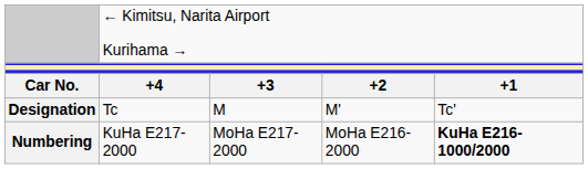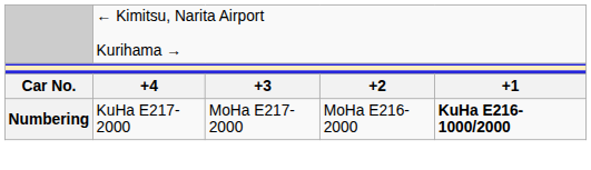 <table class="wikitable">
 <tr>
 <td style="background-color:#ccc;"> </td>
 <td colspan="4"><div>← Kimitsu, Narita Airport</div> <div>Kurihama →</div></td>
 </tr>
 <tr style="line-height: 1.5px; background-color: #2222dd;">
 <td colspan="5" style="padding:0; border:0;"> </td>
 </tr>
 <tr style="line-height: 5.5px; background-color: #ffeebb;">
 <td colspan="5" style="padding:0; border:0;"> </td>
 </tr>
 <tr style="line-height: 3px; background-color: #2222dd;">
 <td colspan="5" style="padding:0; border:0;"> </td>
 </tr>
 <tr>
 <th>Car No.</th>
 <th>+4</th>
 <th>+3</th>
 <th>+2</th>
 <th>+1</th>
 </tr>
 <tr>
-<th>Designation</th>
-<td>Tc</td>
-<td>M</td>
-<td>M'</td>
-<td>Tc'</td>
-</tr>
-<tr>
 <th>Numbering</th>
 <td>KuHa E217-2000</td>
 <td>MoHa E217-2000</td>
 <td>MoHa E216-2000</td>
 <td><strong>KuHa E216-1000/2000</strong></td>
 </tr>
 </table>
